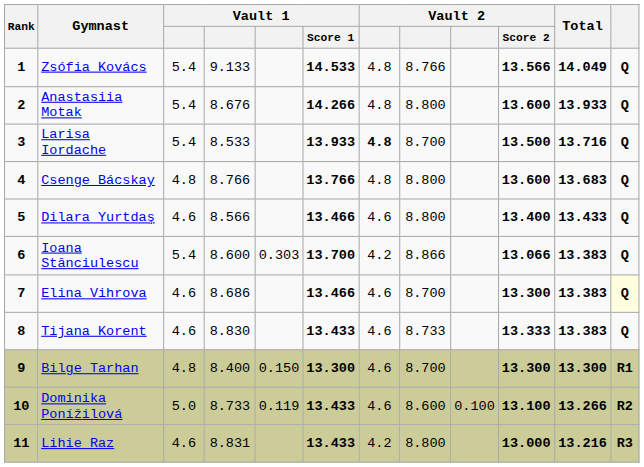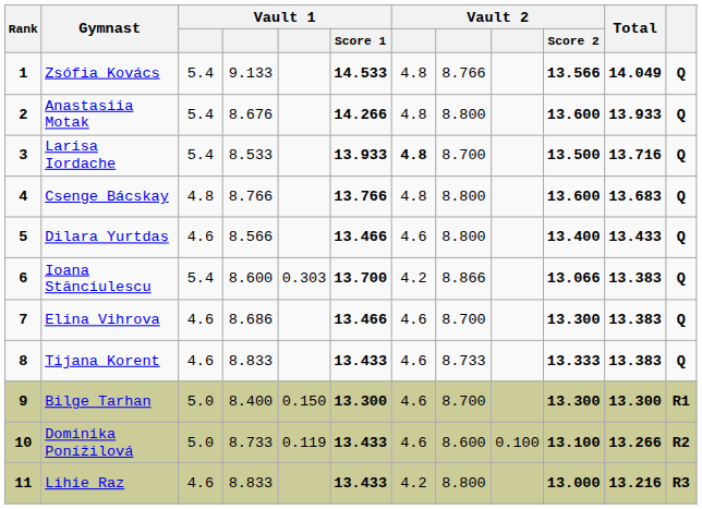 <table style="text-align:center;" class="wikitable sortable">
 <tr>
 <th style="width:15px;" rowspan="2"><small>Rank</small></th>
 <th style="width:150px;" rowspan="2">Gymnast</th>
 <th colspan="4">Vault 1</th>
 <th colspan="4">Vault 2</th>
 <th style="width:50px;" rowspan="2">Total</th>
 <th style="width:30px;" rowspan="2"><small></small></th>
 </tr>
 <tr>
 <th style="width:50px;"><small></small></th>
 <th style="width:50px;"><small></small></th>
 <th style="width:20px;"><small></small></th>
 <th style="width:50px;"><small>Score 1</small></th>
 <th style="width:50px;"><small></small></th>
 <th style="width:50px;"><small></small></th>
 <th style="width:20px;"><small></small></th>
 <th style="width:50px;"><small>Score 2</small></th>
 </tr>
 <tr>
 <td scope="row" style="text-align:center"><strong>1</strong></td>
 <td style="height:30px; text-align:left;"> <a href='#'>Zsófia Kovács</a></td>
 <td>5.4</td>
 <td>9.133</td>
 <td></td>
 <td><strong>14.533</strong></td>
 <td>4.8</td>
 <td>8.766</td>
 <td></td>
 <td><strong>13.566</strong></td>
 <td><strong>14.049</strong></td>
 <td><strong>Q</strong></td>
 </tr>
 <tr>
 <td scope="row" style="text-align:center"><strong>2</strong></td>
 <td style="height:30px; text-align:left;"> <a href='#'>Anastasiia Motak</a></td>
 <td>5.4</td>
 <td>8.676</td>
 <td></td>
 <td><strong>14.266</strong></td>
 <td>4.8</td>
 <td>8.800</td>
 <td></td>
 <td><strong>13.600</strong></td>
 <td><strong>13.933</strong></td>
 <td><strong>Q</strong></td>
 </tr>
 <tr>
 <td scope="row" style="text-align:center"><strong>3</strong></td>
 <td style="height:30px; text-align:left;"> <a href='#'>Larisa Iordache</a></td>
 <td>5.4</td>
 <td>8.533</td>
 <td></td>
 <td><strong>13.933</strong></td>
 <td><strong>4.8</strong></td>
 <td>8.700</td>
 <td></td>
 <td><strong>13.500</strong></td>
 <td><strong>13.716</strong></td>
 <td><strong>Q</strong></td>
 </tr>
 <tr>
 <td scope="row" style="text-align:center"><strong>4</strong></td>
 <td style="height:30px; text-align:left;"> <a href='#'>Csenge Bácskay</a></td>
 <td>4.8</td>
 <td>8.766</td>
 <td></td>
 <td><strong>13.766</strong></td>
 <td>4.8</td>
 <td>8.800</td>
 <td></td>
 <td><strong>13.600</strong></td>
 <td><strong>13.683</strong></td>
 <td><strong>Q</strong></td>
 </tr>
 <tr>
 <td scope="row" style="text-align:center"><strong>5</strong></td>
 <td style="height:30px; text-align:left;"> <a href='#'>Dilara Yurtdaş</a></td>
 <td>4.6</td>
 <td>8.566</td>
 <td></td>
 <td><strong>13.466</strong></td>
 <td>4.6</td>
 <td>8.800</td>
 <td></td>
 <td><strong>13.400</strong></td>
 <td><strong>13.433</strong></td>
 <td><strong>Q</strong></td>
 </tr>
 <tr>
 <td scope="row" style="text-align:center"><strong>6</strong></td>
 <td style="height:30px; text-align:left;"> <a href='#'>Ioana Stănciulescu</a></td>
 <td>5.4</td>
 <td>8.600</td>
 <td>0.303</td>
 <td><strong>13.700</strong></td>
 <td>4.2</td>
 <td>8.866</td>
 <td></td>
 <td><strong>13.066</strong></td>
 <td><strong>13.383</strong></td>
 <td><strong>Q</strong></td>
 </tr>
 <tr>
 <td scope="row" style="text-align:center"><strong>7</strong></td>
 <td style="height:30px; text-align:left;"> <a href='#'>Elina Vihrova</a></td>
 <td>4.6</td>
 <td>8.686</td>
 <td></td>
 <td><strong>13.466</strong></td>
 <td>4.6</td>
 <td>8.700</td>
 <td></td>
 <td><strong>13.300</strong></td>
 <td><strong>13.383</strong></td>
-<td style="background: lightyellow;"><strong>Q</strong></td>
+<td><strong>Q</strong></td>
 </tr>
 <tr>
 <td scope="row" style="text-align:center"><strong>8</strong></td>
 <td style="height:30px; text-align:left;"> <a href='#'>Tijana Korent</a></td>
 <td>4.6</td>
-<td>8.830</td>
+<td>8.833</td>
 <td></td>
 <td><strong>13.433</strong></td>
 <td>4.6</td>
 <td>8.733</td>
 <td></td>
 <td><strong>13.333</strong></td>
 <td><strong>13.383</strong></td>
 <td><strong>Q</strong></td>
 </tr>
 <tr style="background:#cccc99;">
 <td scope="row" style="text-align:center"><strong>9</strong></td>
 <td style="height:30px; text-align:left;"> <a href='#'>Bilge Tarhan</a></td>
-<td>4.8</td>
+<td>5.0</td>
 <td>8.400</td>
 <td>0.150</td>
 <td><strong>13.300</strong></td>
 <td>4.6</td>
 <td>8.700</td>
 <td></td>
 <td><strong>13.300</strong></td>
 <td><strong>13.300</strong></td>
 <td><strong>R1</strong></td>
 </tr>
 <tr style="background:#cccc99;">
 <td scope="row" style="text-align:center"><strong>10</strong></td>
 <td style="height:30px; text-align:left;"> <a href='#'>Dominika Ponížilová</a></td>
 <td>5.0</td>
 <td>8.733</td>
 <td>0.119</td>
 <td><strong>13.433</strong></td>
 <td>4.6</td>
 <td>8.600</td>
 <td>0.100</td>
 <td><strong>13.100</strong></td>
 <td><strong>13.266</strong></td>
 <td><strong>R2</strong></td>
 </tr>
 <tr style="background:#cccc99;">
 <td scope="row" style="text-align:center"><strong>11</strong></td>
 <td style="height:30px; text-align:left;"> <a href='#'>Lihie Raz</a></td>
 <td>4.6</td>
-<td>8.831</td>
+<td>8.833</td>
 <td></td>
 <td><strong>13.433</strong></td>
 <td>4.2</td>
 <td>8.800</td>
 <td></td>
 <td><strong>13.000</strong></td>
 <td><strong>13.216</strong></td>
 <td><strong>R3</strong></td>
 </tr>
 </table>
